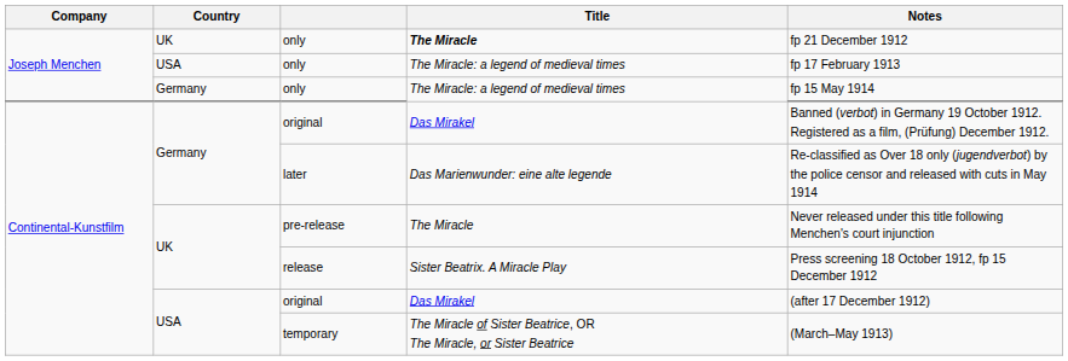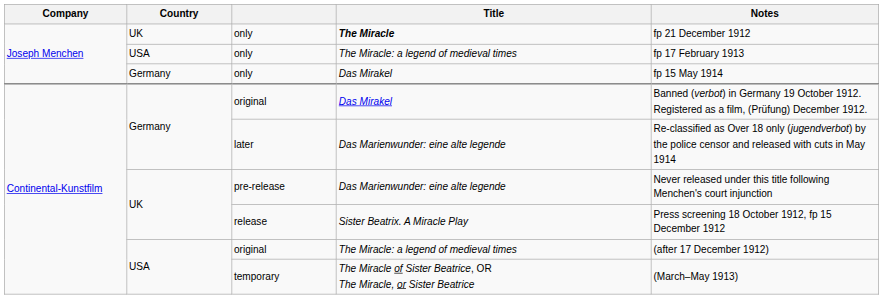 <table class="wikitable" style="font-size:90%; line-height:1.5">
 <tr>
 <th style="width:14%;">Company</th>
 <th style="width:12%;">Country</th>
 <th style="width:12%;"></th>
 <th style="width:36%;">Title</th>
 <th style="width:30%;">Notes</th>
 </tr>
 <tr>
 <td rowspan="3" style="border-bottom:2px solid gray;"><a href='#'>Joseph Menchen</a></td>
 <td>UK</td>
 <td>only</td>
 <td><strong><em>The Miracle</em></strong></td>
 <td>fp 21 December 1912</td>
 </tr>
 <tr>
 <td>USA</td>
 <td>only</td>
 <td><em>The Miracle: a legend of medieval times</em></td>
 <td>fp 17 February 1913</td>
 </tr>
 <tr>
 <td style="border-bottom:2px solid gray;">Germany</td>
 <td style="border-bottom:2px solid gray;">only</td>
-<td><em>The Miracle: a legend of medieval times</em></td>
+<td style="border-bottom:2px solid gray;"><em>Das Mirakel</em></td>
 <td style="border-bottom:2px solid gray;">fp 15 May 1914</td>
 </tr>
 <tr>
 <td rowspan="6"><a href='#'>Continental-Kunstfilm</a></td>
 <td rowspan="2">Germany</td>
 <td>original</td>
 <td><em><a href='#'>Das Mirakel</a></em></td>
 <td>Banned (<em>verbot</em>) in Germany 19 October 1912. Registered as a film, (Prüfung) December 1912.</td>
 </tr>
 <tr>
 <td>later</td>
 <td><em>Das Marienwunder: eine alte legende</em></td>
 <td>Re-classified  as Over 18 only (<em>jugendverbot</em>) by the police censor and released with cuts in May 1914</td>
 </tr>
 <tr>
 <td rowspan="2">UK</td>
 <td>pre-release</td>
-<td><em>The Miracle</em></td>
+<td><em>Das Marienwunder: eine alte legende</em></td>
 <td>Never released under this title following Menchen's court injunction</td>
 </tr>
 <tr>
 <td>release</td>
 <td><em>Sister Beatrix. A Miracle Play</em></td>
 <td>Press screening 18 October 1912, fp 15 December 1912</td>
 </tr>
 <tr>
 <td rowspan="2">USA</td>
 <td>original</td>
-<td><em><a href='#'>Das Mirakel</a></em></td>
+<td><em>The Miracle: a legend of medieval times</em></td>
 <td>(after 17 December 1912)</td>
 </tr>
 <tr>
 <td>temporary</td>
 <td><em>The Miracle <u>of</u> Sister Beatrice</em>, OR<br> <em>The Miracle, <u>or</u> Sister Beatrice</em></td>
 <td>(March–May 1913)</td>
 </tr>
 </table>
